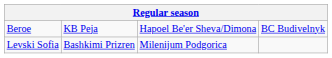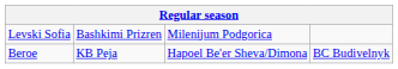 <table class="wikitable" style="white-space: nowrap;">
 <tr>
 <th colspan="4"><a href='#'>Regular season</a></th>
+</tr>
+<tr>
+<td> <a href='#'>Levski Sofia</a></td>
+<td> <a href='#'>Bashkimi Prizren</a></td>
+<td> <a href='#'>Milenijum Podgorica</a></td>
+<td></td>
 </tr>
 <tr>
 <td> <a href='#'>Beroe</a></td>
 <td> <a href='#'>KB Peja</a></td>
 <td> <a href='#'>Hapoel Be'er Sheva/Dimona</a></td>
 <td> <a href='#'>BC Budivelnyk</a></td>
 </tr>
-<tr>
-<td> <a href='#'>Levski Sofia</a></td>
-<td> <a href='#'>Bashkimi Prizren</a></td>
-<td> <a href='#'>Milenijum Podgorica</a></td>
-<td></td>
-</tr>
 </table>
